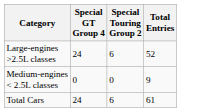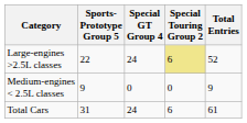 <table class="wikitable" style="font-size: 95%;">
 <tr>
 <th>Category</th>
+<th>Sports-<br>Prototype<br>Group 5</th>
 <th>Special<br> GT<br>Group 4</th>
 <th>Special<br>Touring<br>Group 2</th>
 <th>Total<br>Entries</th>
 </tr>
 <tr>
 <td>Large-engines<br> >2.5L classes</td>
+<td>22</td>
 <td>24</td>
-<td>6</td>
+<td style="background: khaki;">6</td>
 <td>52</td>
 </tr>
 <tr>
 <td>Medium-engines<br> < 2.5L classes</td>
+<td>9</td>
 <td>0</td>
 <td>0</td>
 <td>9</td>
 </tr>
 <tr>
 <td>Total Cars</td>
+<td>31</td>
 <td>24</td>
 <td>6</td>
 <td>61</td>
 </tr>
 </table>
